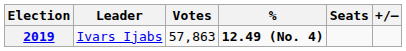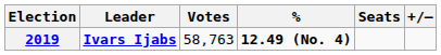 <table class=wikitable style=text-align:right>
 <tr>
 <th>Election</th>
 <th>Leader</th>
 <th>Votes</th>
 <th>%</th>
 <th>Seats</th>
 <th>+/–</th>
 </tr>
 <tr>
 <th><a href='#'>2019</a></th>
-<td align=left><a href='#'>Ivars Ijabs</a></td>
-<td>57,863</td>
+<td align=left><strong><a href='#'>Ivars Ijabs</a></strong></td>
+<td>58,763</td>
 <td><strong>12.49 (No. 4)</strong></td>
 <td></td>
 <td></td>
 </tr>
 <tr>
 </tr>
 </table>
